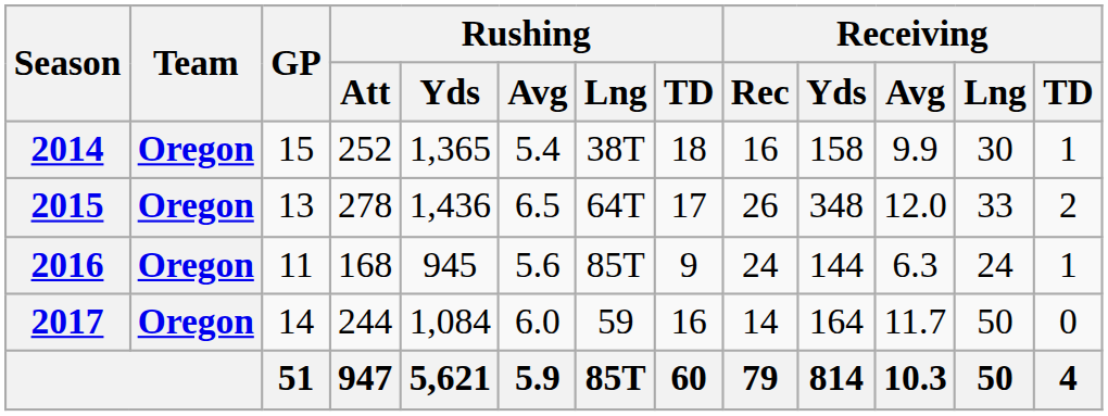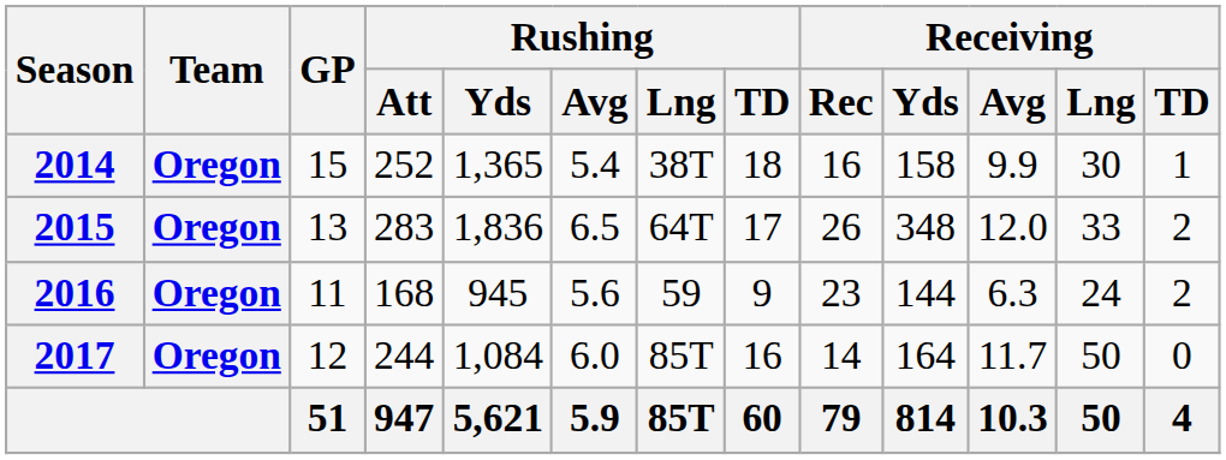 <table class="wikitable" style="text-align:center;">
 <tr>
 <th rowspan="2">Season</th>
 <th rowspan="2">Team</th>
 <th rowspan="2">GP</th>
 <th colspan="5">Rushing</th>
 <th colspan="5">Receiving</th>
 </tr>
 <tr>
 <th>Att</th>
 <th>Yds</th>
 <th>Avg</th>
 <th>Lng</th>
 <th>TD</th>
 <th>Rec</th>
 <th>Yds</th>
 <th>Avg</th>
 <th>Lng</th>
 <th>TD</th>
 </tr>
 <tr>
 <th><a href='#'>2014</a></th>
 <th><a href='#'>Oregon</a></th>
 <td>15</td>
 <td>252</td>
 <td>1,365</td>
 <td>5.4</td>
 <td>38T</td>
 <td>18</td>
 <td>16</td>
 <td>158</td>
 <td>9.9</td>
 <td>30</td>
 <td>1</td>
 </tr>
 <tr>
 <th><a href='#'>2015</a></th>
 <th><a href='#'>Oregon</a></th>
 <td>13</td>
-<td>278</td>
-<td>1,436</td>
+<td>283</td>
+<td>1,836</td>
 <td>6.5</td>
 <td>64T</td>
 <td>17</td>
 <td>26</td>
 <td>348</td>
 <td>12.0</td>
 <td>33</td>
 <td>2</td>
 </tr>
 <tr>
 <th><a href='#'>2016</a></th>
 <th><a href='#'>Oregon</a></th>
 <td>11</td>
 <td>168</td>
 <td>945</td>
 <td>5.6</td>
-<td>85T</td>
+<td>59</td>
 <td>9</td>
-<td>24</td>
+<td>23</td>
 <td>144</td>
 <td>6.3</td>
 <td>24</td>
-<td>1</td>
+<td>2</td>
 </tr>
 <tr>
 <th><a href='#'>2017</a></th>
 <th><a href='#'>Oregon</a></th>
-<td>14</td>
+<td>12</td>
 <td>244</td>
 <td>1,084</td>
 <td>6.0</td>
-<td>59</td>
+<td>85T</td>
 <td>16</td>
 <td>14</td>
 <td>164</td>
 <td>11.7</td>
 <td>50</td>
 <td>0</td>
 </tr>
 <tr>
 <th colspan="2"></th>
 <th>51</th>
 <th>947</th>
 <th>5,621</th>
 <th>5.9</th>
 <th>85T</th>
 <th>60</th>
 <th>79</th>
 <th>814</th>
 <th>10.3</th>
 <th>50</th>
 <th>4</th>
 </tr>
 </table>
